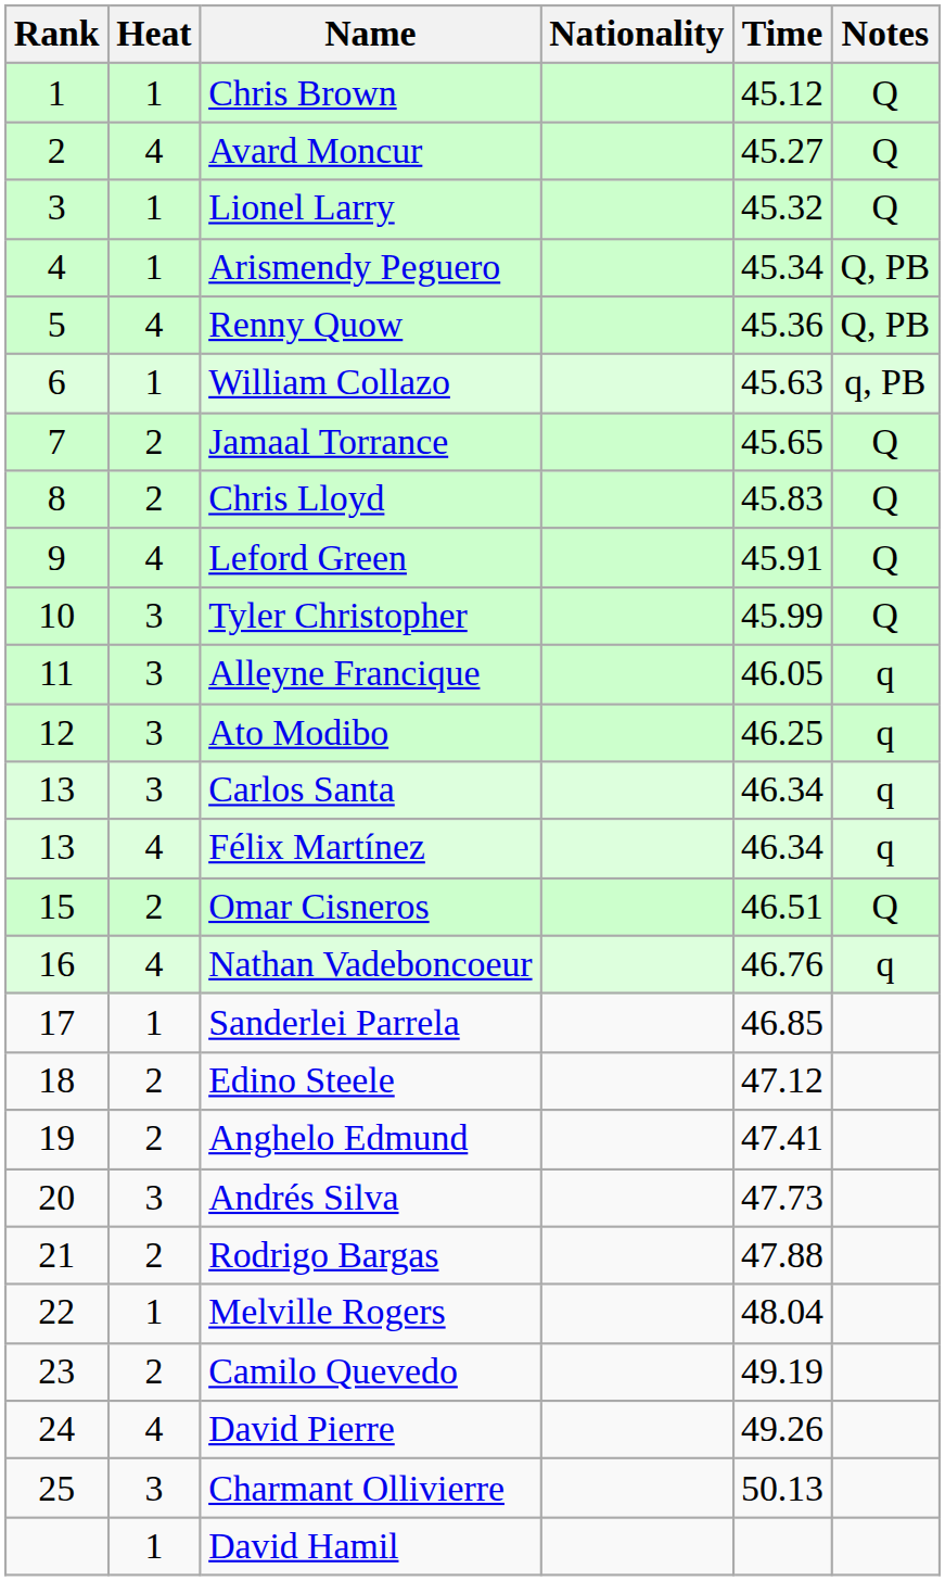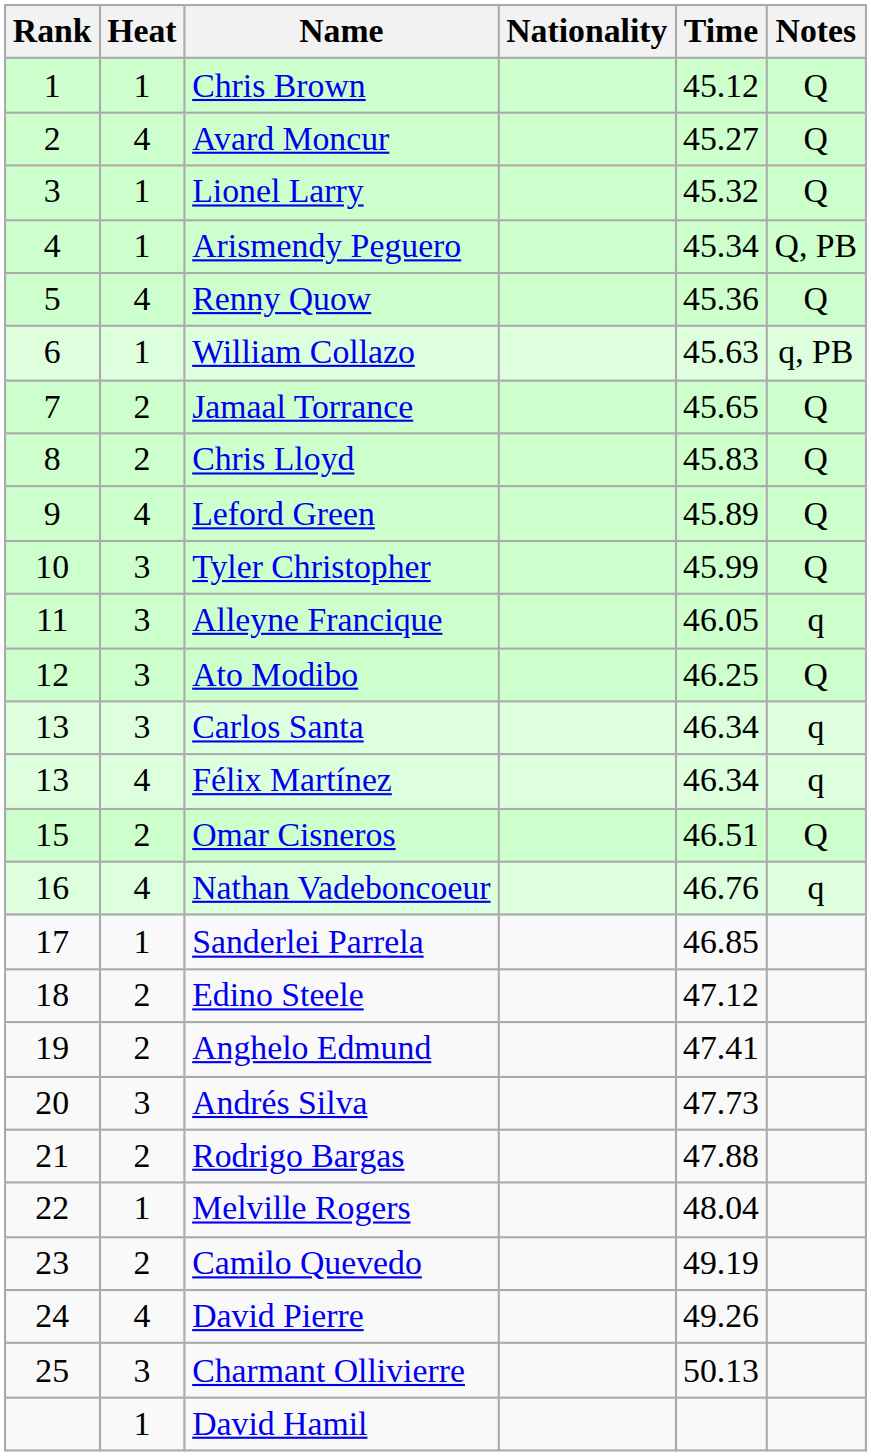 <table class="wikitable sortable" style="text-align:center">
 <tr>
 <th>Rank</th>
 <th>Heat</th>
 <th>Name</th>
 <th>Nationality</th>
 <th>Time</th>
 <th>Notes</th>
 </tr>
 <tr bgcolor=ccffcc>
 <td>1</td>
 <td>1</td>
 <td align=left><a href='#'>Chris Brown</a></td>
 <td align=left></td>
 <td>45.12</td>
 <td>Q</td>
 </tr>
 <tr bgcolor=ccffcc>
 <td>2</td>
 <td>4</td>
 <td align=left><a href='#'>Avard Moncur</a></td>
 <td align=left></td>
 <td>45.27</td>
 <td>Q</td>
 </tr>
 <tr bgcolor=ccffcc>
 <td>3</td>
 <td>1</td>
 <td align=left><a href='#'>Lionel Larry</a></td>
 <td align=left></td>
 <td>45.32</td>
 <td>Q</td>
 </tr>
 <tr bgcolor=ccffcc>
 <td>4</td>
 <td>1</td>
 <td align=left><a href='#'>Arismendy Peguero</a></td>
 <td align=left></td>
 <td>45.34</td>
 <td>Q, PB</td>
 </tr>
 <tr bgcolor=ccffcc>
 <td>5</td>
 <td>4</td>
 <td align=left><a href='#'>Renny Quow</a></td>
 <td align=left></td>
 <td>45.36</td>
-<td>Q, PB</td>
+<td>Q</td>
 </tr>
 <tr bgcolor=ddffdd>
 <td>6</td>
 <td>1</td>
 <td align=left><a href='#'>William Collazo</a></td>
 <td align=left></td>
 <td>45.63</td>
 <td>q, PB</td>
 </tr>
 <tr bgcolor=ccffcc>
 <td>7</td>
 <td>2</td>
 <td align=left><a href='#'>Jamaal Torrance</a></td>
 <td align=left></td>
 <td>45.65</td>
 <td>Q</td>
 </tr>
 <tr bgcolor=ccffcc>
 <td>8</td>
 <td>2</td>
 <td align=left><a href='#'>Chris Lloyd</a></td>
 <td align=left></td>
 <td>45.83</td>
 <td>Q</td>
 </tr>
 <tr bgcolor=ccffcc>
 <td>9</td>
 <td>4</td>
 <td align=left><a href='#'>Leford Green</a></td>
 <td align=left></td>
-<td>45.91</td>
+<td>45.89</td>
 <td>Q</td>
 </tr>
 <tr bgcolor=ccffcc>
 <td>10</td>
 <td>3</td>
 <td align=left><a href='#'>Tyler Christopher</a></td>
 <td align=left></td>
 <td>45.99</td>
 <td>Q</td>
 </tr>
 <tr bgcolor=ccffcc>
 <td>11</td>
 <td>3</td>
 <td align=left><a href='#'>Alleyne Francique</a></td>
 <td align=left></td>
 <td>46.05</td>
 <td>q</td>
 </tr>
 <tr bgcolor=ccffcc>
 <td>12</td>
 <td>3</td>
 <td align=left><a href='#'>Ato Modibo</a></td>
 <td align=left></td>
 <td>46.25</td>
-<td>q</td>
+<td>Q</td>
 </tr>
 <tr bgcolor=ddffdd>
 <td>13</td>
 <td>3</td>
 <td align=left><a href='#'>Carlos Santa</a></td>
 <td align=left></td>
 <td>46.34</td>
 <td>q</td>
 </tr>
 <tr bgcolor=ddffdd>
 <td>13</td>
 <td>4</td>
 <td align=left><a href='#'>Félix Martínez</a></td>
 <td align=left></td>
 <td>46.34</td>
 <td>q</td>
 </tr>
 <tr bgcolor=ccffcc>
 <td>15</td>
 <td>2</td>
 <td align=left><a href='#'>Omar Cisneros</a></td>
 <td align=left></td>
 <td>46.51</td>
 <td>Q</td>
 </tr>
 <tr bgcolor=ddffdd>
 <td>16</td>
 <td>4</td>
 <td align=left><a href='#'>Nathan Vadeboncoeur</a></td>
 <td align=left></td>
 <td>46.76</td>
 <td>q</td>
 </tr>
 <tr>
 <td>17</td>
 <td>1</td>
 <td align=left><a href='#'>Sanderlei Parrela</a></td>
 <td align=left></td>
 <td>46.85</td>
 <td></td>
 </tr>
 <tr>
 <td>18</td>
 <td>2</td>
 <td align=left><a href='#'>Edino Steele</a></td>
 <td align=left></td>
 <td>47.12</td>
 <td></td>
 </tr>
 <tr>
 <td>19</td>
 <td>2</td>
 <td align=left><a href='#'>Anghelo Edmund</a></td>
 <td align=left></td>
 <td>47.41</td>
 <td></td>
 </tr>
 <tr>
 <td>20</td>
 <td>3</td>
 <td align=left><a href='#'>Andrés Silva</a></td>
 <td align=left></td>
 <td>47.73</td>
 <td></td>
 </tr>
 <tr>
 <td>21</td>
 <td>2</td>
 <td align=left><a href='#'>Rodrigo Bargas</a></td>
 <td align=left></td>
 <td>47.88</td>
 <td></td>
 </tr>
 <tr>
 <td>22</td>
 <td>1</td>
 <td align=left><a href='#'>Melville Rogers</a></td>
 <td align=left></td>
 <td>48.04</td>
 <td></td>
 </tr>
 <tr>
 <td>23</td>
 <td>2</td>
 <td align=left><a href='#'>Camilo Quevedo</a></td>
 <td align=left></td>
 <td>49.19</td>
 <td></td>
 </tr>
 <tr>
 <td>24</td>
 <td>4</td>
 <td align=left><a href='#'>David Pierre</a></td>
 <td align=left></td>
 <td>49.26</td>
 <td></td>
 </tr>
 <tr>
 <td>25</td>
 <td>3</td>
 <td align=left><a href='#'>Charmant Ollivierre</a></td>
 <td align=left></td>
 <td>50.13</td>
 <td></td>
 </tr>
 <tr>
 <td></td>
 <td>1</td>
 <td align=left><a href='#'>David Hamil</a></td>
 <td align=left></td>
 <td></td>
 <td></td>
 </tr>
 </table>
